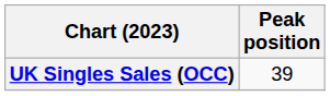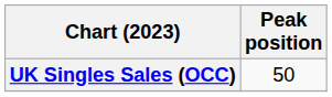 <table class="wikitable sortable plainrowheaders" style="text-align:center">
 <tr>
 <th>Chart (2023)</th>
 <th>Peak<br>position</th>
 </tr>
 <tr>
 <th scope="row"><a href='#'>UK Singles Sales</a> (<a href='#'>OCC</a>)</th>
-<td>39</td>
+<td>50</td>
 </tr>
 <tr>
 </tr>
 </table>
